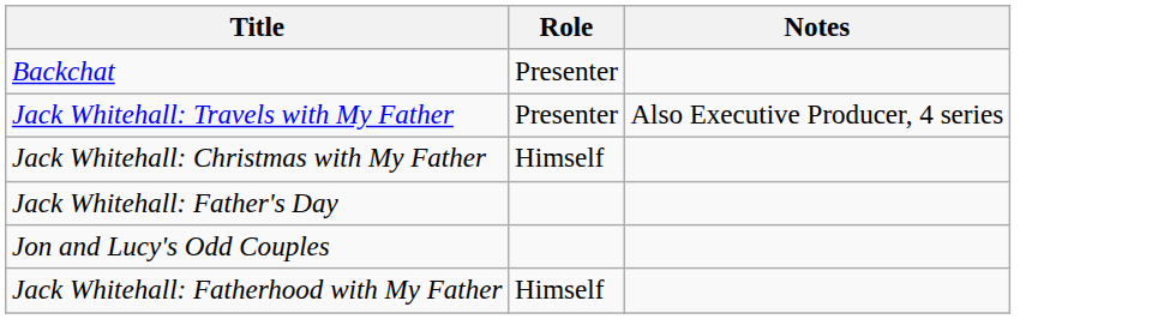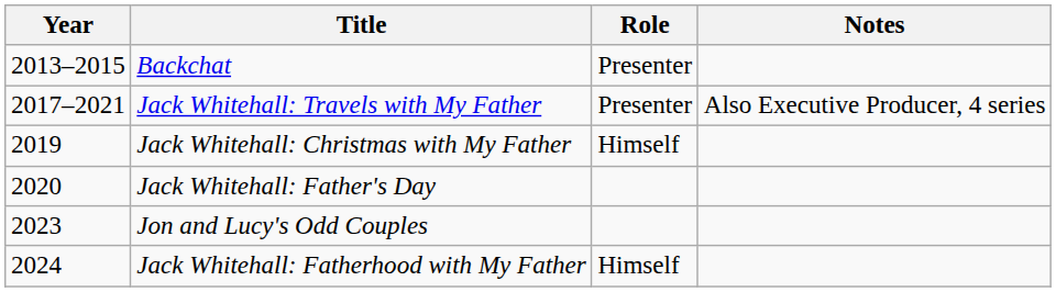 <table class="wikitable sortable">
 <tr>
+<th>Year</th>
 <th>Title</th>
 <th>Role</th>
 <th>Notes</th>
 </tr>
 <tr>
+<td>2013–2015</td>
 <td><em><a href='#'>Backchat</a></em></td>
 <td>Presenter</td>
 <td></td>
 </tr>
 <tr>
+<td>2017–2021</td>
 <td><em><a href='#'>Jack Whitehall: Travels with My Father</a></em></td>
 <td>Presenter</td>
 <td>Also Executive Producer, 4 series</td>
 </tr>
 <tr>
+<td>2019</td>
 <td><em>Jack Whitehall: Christmas with My Father</em></td>
 <td>Himself</td>
 <td></td>
 </tr>
 <tr>
+<td>2020</td>
 <td><em>Jack Whitehall: Father's Day</em></td>
 <td></td>
 <td Himself></td>
 </tr>
 <tr>
+<td>2023</td>
 <td><em>Jon and Lucy's Odd Couples</em></td>
 <td Himself></td>
 <td></td>
 </tr>
 <tr>
+<td>2024</td>
 <td><em>Jack Whitehall: Fatherhood with My Father</em></td>
 <td>Himself</td>
 <td></td>
 </tr>
 </table>
